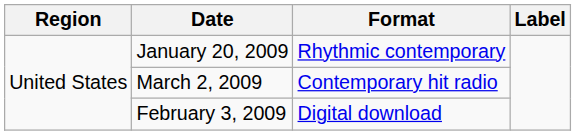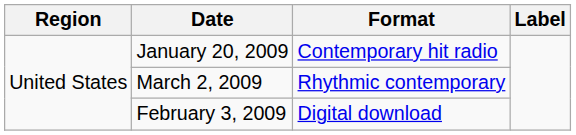 <table class=wikitable>
 <tr>
 <th>Region</th>
 <th>Date</th>
 <th>Format</th>
 <th>Label</th>
 </tr>
 <tr>
 <td rowspan="3">United States</td>
 <td>January 20, 2009</td>
-<td><a href='#'>Rhythmic contemporary</a></td>
+<td><a href='#'>Contemporary hit radio</a></td>
 <td rowspan="3"></td>
 </tr>
 <tr>
 <td>March 2, 2009</td>
-<td><a href='#'>Contemporary hit radio</a></td>
+<td><a href='#'>Rhythmic contemporary</a></td>
 </tr>
 <tr>
 <td>February 3, 2009</td>
 <td><a href='#'>Digital download</a></td>
 </tr>
 </table>
